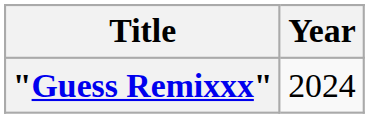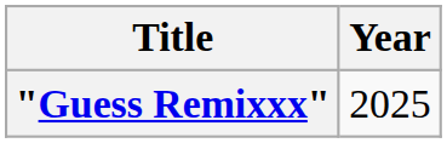 <table class="wikitable plainrowheaders" style="text-align:center">
 <tr>
 <th scope="col">Title</th>
 <th scope="col">Year</th>
 </tr>
 <tr>
 <th scope="row">"<a href='#'>Guess Remixxx</a>"</th>
-<td rowspan="1">2024</td>
+<td rowspan="1">2025</td>
 </tr>
 </table>
